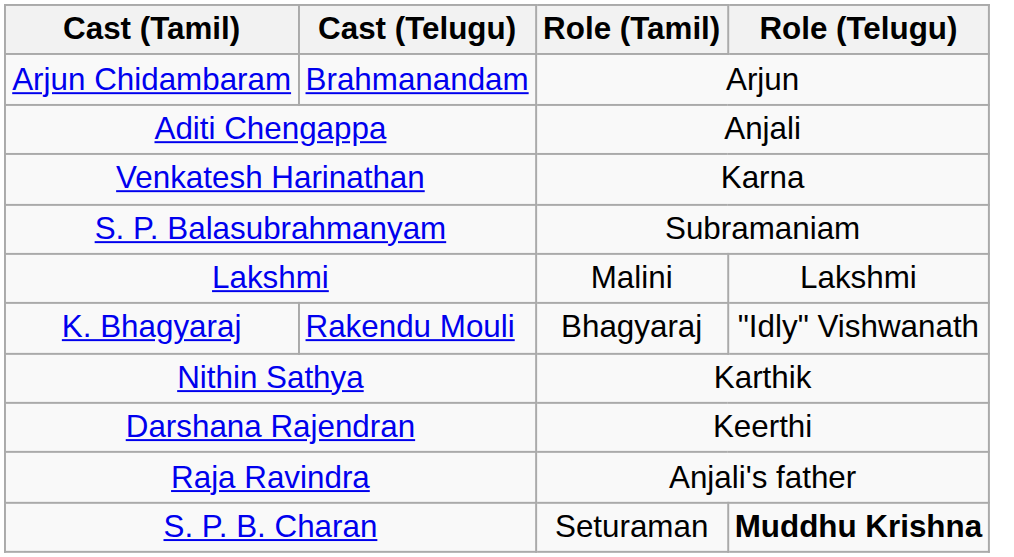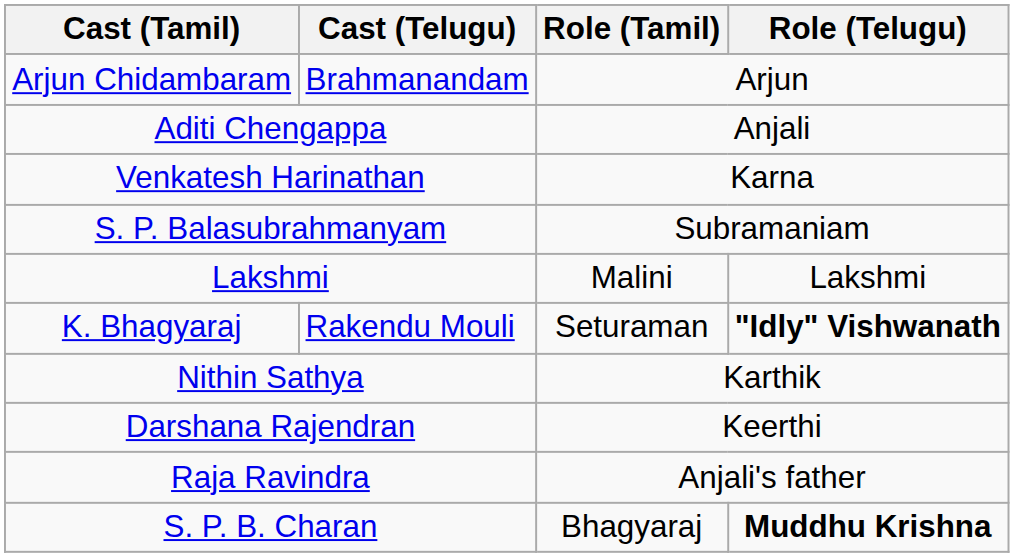 <table class="wikitable">
 <tr>
 <th>Cast (Tamil)</th>
 <th>Cast (Telugu)</th>
 <th>Role (Tamil)</th>
 <th>Role (Telugu)</th>
 </tr>
 <tr>
 <td><a href='#'>Arjun Chidambaram</a></td>
 <td style="text-align:center;"><a href='#'>Brahmanandam</a></td>
 <td colspan="2" style="text-align:center;">Arjun</td>
 </tr>
 <tr>
 <td colspan="2" style="text-align:center;"><a href='#'>Aditi Chengappa</a></td>
 <td colspan="2" style="text-align:center;">Anjali</td>
 </tr>
 <tr>
 <td colspan="2" style="text-align:center;"><a href='#'>Venkatesh Harinathan</a></td>
 <td colspan="2" style="text-align:center;">Karna</td>
 </tr>
 <tr>
 <td colspan="2" style="text-align:center;"><a href='#'>S. P. Balasubrahmanyam</a></td>
 <td colspan="2" style="text-align:center;">Subramaniam</td>
 </tr>
 <tr>
 <td colspan="2" style="text-align:center;"><a href='#'>Lakshmi</a></td>
 <td style="text-align:center;">Malini</td>
 <td style="text-align:center;">Lakshmi</td>
 </tr>
 <tr>
 <td style="text-align:center;"><a href='#'>K. Bhagyaraj</a></td>
 <td><a href='#'>Rakendu Mouli</a></td>
-<td style="text-align:center;">Bhagyaraj</td>
-<td style="text-align:center;">"Idly" Vishwanath</td>
+<td style="text-align:center;">Seturaman</td>
+<td style="text-align:center;"><strong>"Idly" Vishwanath</strong></td>
 </tr>
 <tr>
 <td colspan="2" style="text-align:center;"><a href='#'>Nithin Sathya</a></td>
 <td colspan="2" style="text-align:center;">Karthik</td>
 </tr>
 <tr>
 <td colspan="2" style="text-align:center;"><a href='#'>Darshana Rajendran</a></td>
 <td colspan="2" style="text-align:center;">Keerthi</td>
 </tr>
 <tr>
 <td colspan="2" style="text-align:center;"><a href='#'>Raja Ravindra</a></td>
 <td colspan="2" style="text-align:center;">Anjali's father</td>
 </tr>
 <tr>
 <td colspan="2" style="text-align:center;"><a href='#'>S. P. B. Charan</a></td>
-<td style="text-align:center;">Seturaman</td>
+<td style="text-align:center;">Bhagyaraj</td>
 <td style="text-align:center;"><strong>Muddhu Krishna</strong></td>
 </tr>
 </table>
